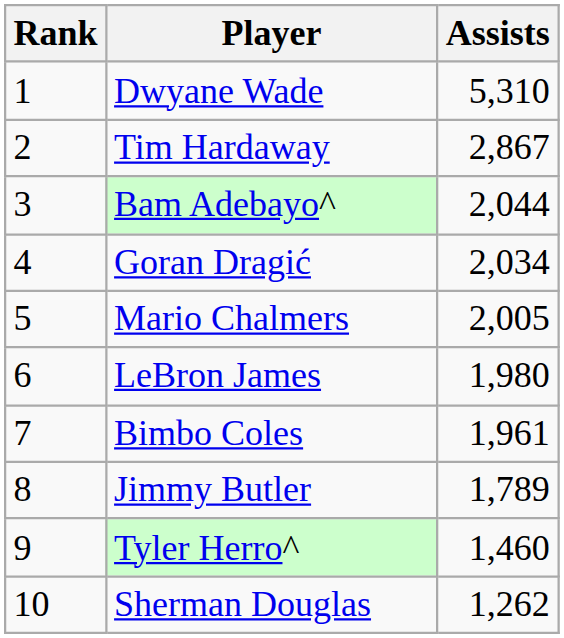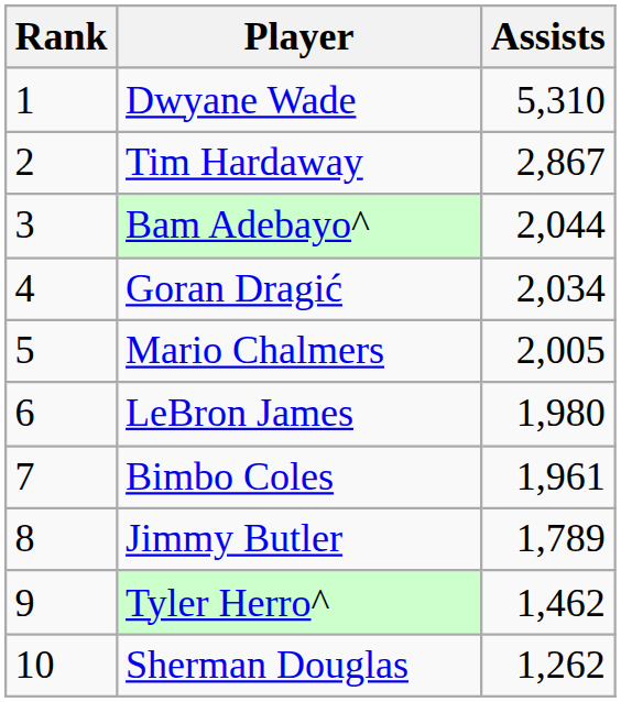 <table class="wikitable">
 <tr>
 <th scope="col">Rank</th>
 <th scope="col" width="140px">Player</th>
 <th scope="col">Assists</th>
 </tr>
 <tr>
 <td>1</td>
 <td><a href='#'>Dwyane Wade</a></td>
 <td align="right">5,310</td>
 </tr>
 <tr>
 <td>2</td>
 <td><a href='#'>Tim Hardaway</a></td>
 <td align="right">2,867</td>
 </tr>
 <tr>
 <td>3</td>
 <td style="background-color:#CCFFCC"><a href='#'>Bam Adebayo</a>^</td>
 <td align="right">2,044</td>
 </tr>
 <tr>
 <td>4</td>
 <td><a href='#'>Goran Dragić</a></td>
 <td align="right">2,034</td>
 </tr>
 <tr>
 <td>5</td>
 <td><a href='#'>Mario Chalmers</a></td>
 <td align="right">2,005</td>
 </tr>
 <tr>
 <td>6</td>
 <td><a href='#'>LeBron James</a></td>
 <td align="right">1,980</td>
 </tr>
 <tr>
 <td>7</td>
 <td><a href='#'>Bimbo Coles</a></td>
 <td align="right">1,961</td>
 </tr>
 <tr>
 <td>8</td>
 <td><a href='#'>Jimmy Butler</a></td>
 <td align="right">1,789</td>
 </tr>
 <tr>
 <td>9</td>
 <td style="background-color:#CCFFCC"><a href='#'>Tyler Herro</a>^</td>
-<td align="right">1,460</td>
+<td align="right">1,462</td>
 </tr>
 <tr>
 <td>10</td>
 <td><a href='#'>Sherman Douglas</a></td>
 <td align="right">1,262</td>
 </tr>
 </table>
